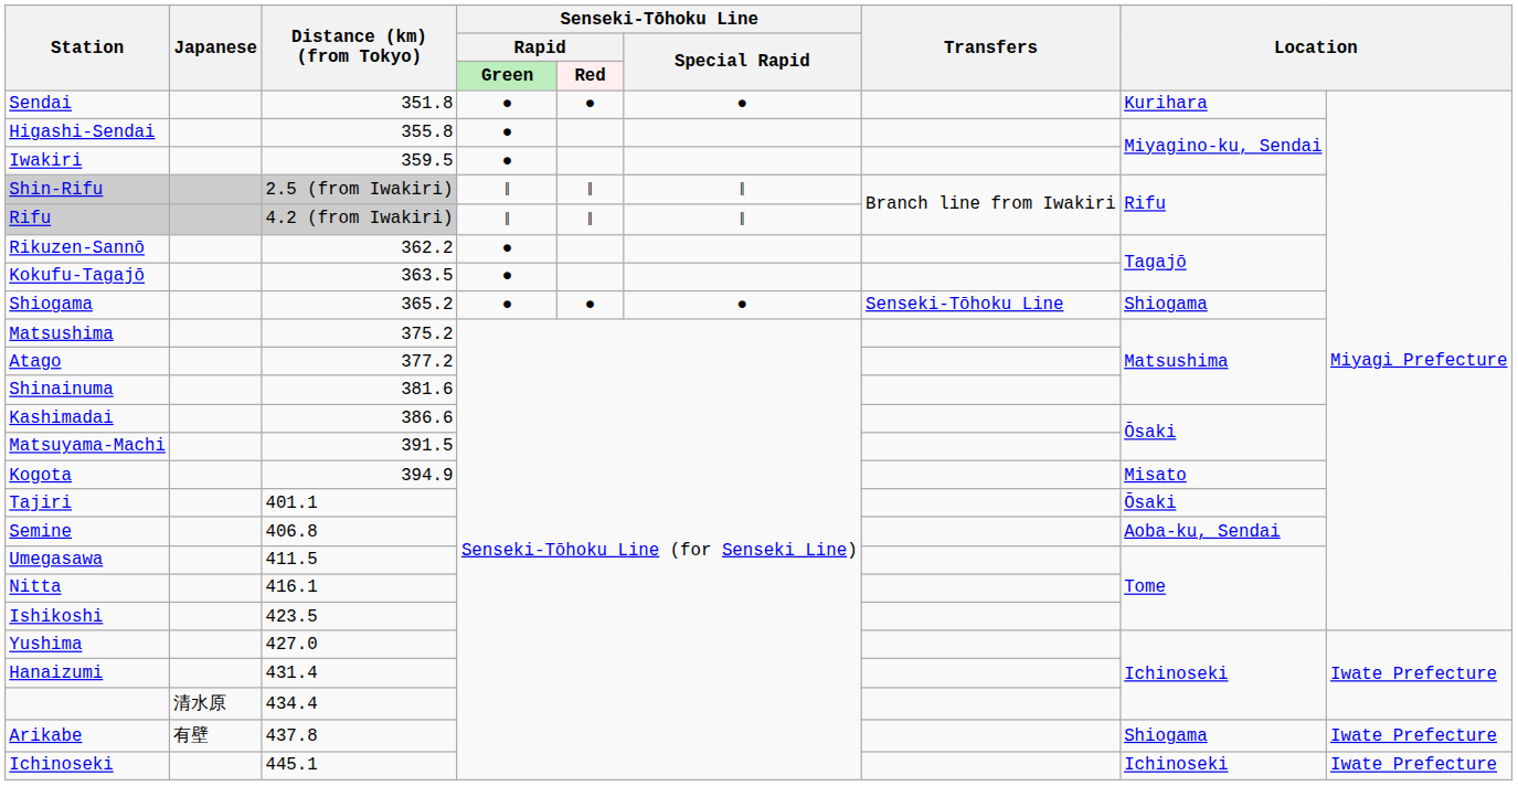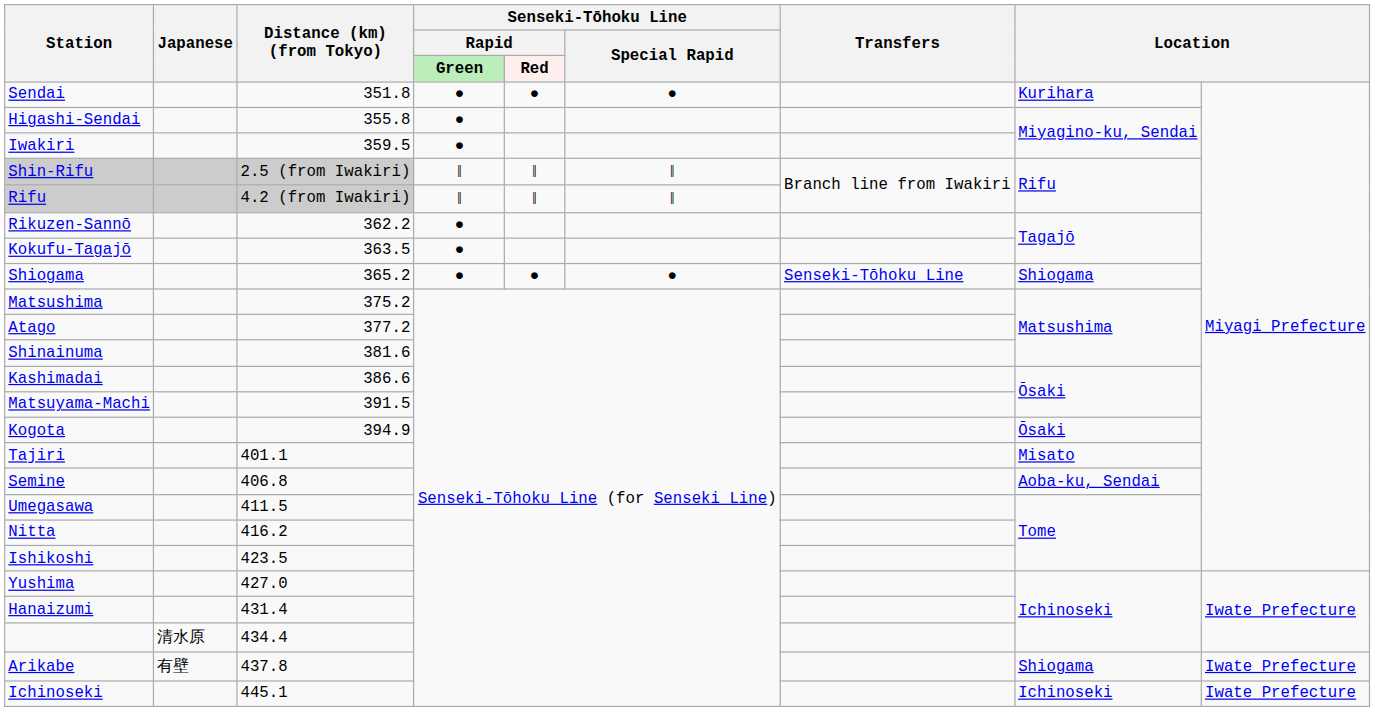 <table class="wikitable">
 <tr>
 <th rowspan="3">Station</th>
 <th rowspan="3">Japanese</th>
 <th rowspan="3">Distance (km)<br>(from Tokyo)</th>
 <th colspan="3">Senseki-Tōhoku Line</th>
 <th rowspan="3">Transfers</th>
 <th colspan="2" rowspan="3">Location</th>
 </tr>
 <tr>
 <th colspan="2">Rapid</th>
 <th rowspan="2">Special Rapid</th>
 </tr>
 <tr>
 <th style="background:#beb;">Green</th>
 <th style="background:#fee;">Red</th>
 </tr>
 <tr>
 <td><a href='#'>Sendai</a></td>
 <td></td>
 <td align="right">351.8</td>
 <td align=center>●</td>
 <td align=center>●</td>
 <td align=center>●</td>
 <td></td>
 <td><a href='#'>Kurihara</a></td>
 <td rowspan="19"><a href='#'>Miyagi Prefecture</a></td>
 </tr>
 <tr>
 <td><a href='#'>Higashi-Sendai</a></td>
 <td></td>
 <td align="right">355.8</td>
 <td align=center>●</td>
 <td align=center></td>
 <td align=center></td>
 <td></td>
 <td rowspan="2"><a href='#'>Miyagino-ku, Sendai</a></td>
 </tr>
 <tr>
 <td><a href='#'>Iwakiri</a></td>
 <td></td>
 <td align="right">359.5</td>
 <td align=center>●</td>
 <td align=center></td>
 <td align=center></td>
 <td></td>
 </tr>
 <tr>
 <td bgcolor="#cccccc"><a href='#'>Shin-Rifu</a></td>
 <td bgcolor="#cccccc"></td>
 <td bgcolor="#cccccc" align="right" skyblue>2.5 (from Iwakiri)</td>
 <td align=center>‖</td>
 <td align=center>‖</td>
 <td align=center>‖</td>
 <td rowspan="2">Branch line from Iwakiri</td>
 <td rowspan="2"><a href='#'>Rifu</a></td>
 </tr>
 <tr>
 <td bgcolor="#cccccc"><a href='#'>Rifu</a></td>
 <td bgcolor="#cccccc"></td>
 <td bgcolor="#cccccc" align="right">4.2 (from Iwakiri)</td>
 <td align=center>‖</td>
 <td align=center>‖</td>
 <td align=center>‖</td>
 </tr>
 <tr>
 <td><a href='#'>Rikuzen-Sannō</a></td>
 <td></td>
 <td align="right">362.2</td>
 <td align=center>●</td>
 <td align=center></td>
 <td align=center></td>
 <td></td>
 <td rowspan="2"><a href='#'>Tagajō</a></td>
 </tr>
 <tr>
 <td><a href='#'>Kokufu-Tagajō</a></td>
 <td></td>
 <td align="right">363.5</td>
 <td align=center>●</td>
 <td align=center></td>
 <td align=center></td>
 <td></td>
 </tr>
 <tr>
 <td><a href='#'>Shiogama</a></td>
 <td></td>
 <td align="right">365.2</td>
 <td align=center>●</td>
 <td align=center>●</td>
 <td align=center>●</td>
 <td> <a href='#'>Senseki-Tōhoku Line</a></td>
 <td><a href='#'>Shiogama</a></td>
 </tr>
 <tr>
 <td><a href='#'>Matsushima</a></td>
 <td></td>
 <td align="right">375.2</td>
 <td colspan="3" rowspan="16" align="center"><a href='#'>Senseki-Tōhoku Line</a> (for  <a href='#'>Senseki Line</a>)</td>
 <td></td>
 <td rowspan="3"><a href='#'>Matsushima</a></td>
 </tr>
 <tr>
 <td><a href='#'>Atago</a></td>
 <td></td>
 <td align="right">377.2</td>
 <td></td>
 </tr>
 <tr>
 <td><a href='#'>Shinainuma</a></td>
 <td></td>
 <td align="right">381.6</td>
 <td></td>
 </tr>
 <tr>
 <td><a href='#'>Kashimadai</a></td>
 <td></td>
 <td align="right">386.6</td>
 <td></td>
 <td rowspan="2"><a href='#'>Ōsaki</a></td>
 </tr>
 <tr>
 <td><a href='#'>Matsuyama-Machi</a></td>
 <td></td>
 <td align="right">391.5</td>
 <td></td>
 </tr>
 <tr>
 <td><a href='#'>Kogota</a></td>
 <td></td>
 <td align="right">394.9</td>
 <td></td>
-<td><a href='#'>Misato</a></td>
+<td><a href='#'>Ōsaki</a></td>
 </tr>
 <tr>
 <td><a href='#'>Tajiri</a></td>
 <td></td>
 <td>401.1</td>
 <td></td>
-<td><a href='#'>Ōsaki</a></td>
+<td><a href='#'>Misato</a></td>
 </tr>
 <tr>
 <td><a href='#'>Semine</a></td>
 <td></td>
 <td>406.8</td>
 <td></td>
 <td><a href='#'>Aoba-ku, Sendai</a></td>
 </tr>
 <tr>
 <td><a href='#'>Umegasawa</a></td>
 <td></td>
 <td>411.5</td>
 <td></td>
 <td rowspan="3"><a href='#'>Tome</a></td>
 </tr>
 <tr>
 <td><a href='#'>Nitta</a></td>
 <td></td>
-<td>416.1</td>
+<td>416.2</td>
 <td></td>
 </tr>
 <tr>
 <td><a href='#'>Ishikoshi</a></td>
 <td></td>
 <td>423.5</td>
 <td></td>
 </tr>
 <tr>
 <td><a href='#'>Yushima</a></td>
 <td></td>
 <td>427.0</td>
 <td></td>
 <td rowspan="3"><a href='#'>Ichinoseki</a></td>
 <td rowspan="3"><a href='#'>Iwate Prefecture</a></td>
 </tr>
 <tr>
 <td><a href='#'>Hanaizumi</a></td>
 <td></td>
 <td>431.4</td>
 <td></td>
 </tr>
 <tr>
 <td></td>
 <td>清水原</td>
 <td>434.4</td>
 <td></td>
 </tr>
 <tr>
 <td><a href='#'>Arikabe</a></td>
 <td>有壁</td>
 <td>437.8</td>
 <td></td>
 <td><a href='#'>Shiogama</a></td>
 <td><a href='#'>Iwate Prefecture</a></td>
 </tr>
 <tr>
 <td><a href='#'>Ichinoseki</a></td>
 <td></td>
 <td>445.1</td>
 <td></td>
 <td><a href='#'>Ichinoseki</a></td>
 <td><a href='#'>Iwate Prefecture</a></td>
 </tr>
 </table>
